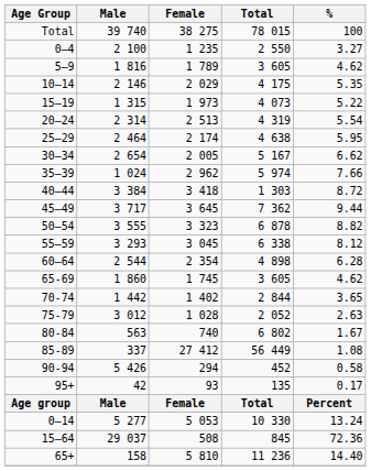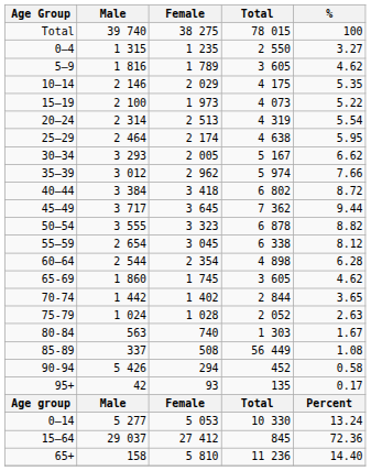 <table class="wikitable">
 <tr>
 <th width="80pt">Age Group</th>
 <th width="80pt">Male</th>
 <th width="80pt">Female</th>
 <th width="80pt">Total</th>
 <th width="80pt">%</th>
 </tr>
 <tr>
 <td align="right">Total</td>
 <td align="right">39 740</td>
 <td align="right">38 275</td>
 <td align="right">78 015</td>
 <td align="right">100</td>
 </tr>
 <tr>
 <td align="right">0–4</td>
-<td align="right">2 100</td>
+<td align="right">1 315</td>
 <td align="right">1 235</td>
 <td align="right">2 550</td>
 <td align="right">3.27</td>
 </tr>
 <tr>
 <td align="right">5–9</td>
 <td align="right">1 816</td>
 <td align="right">1 789</td>
 <td align="right">3 605</td>
 <td align="right">4.62</td>
 </tr>
 <tr>
 <td align="right">10–14</td>
 <td align="right">2 146</td>
 <td align="right">2 029</td>
 <td align="right">4 175</td>
 <td align="right">5.35</td>
 </tr>
 <tr>
 <td align="right">15–19</td>
-<td align="right">1 315</td>
+<td align="right">2 100</td>
 <td align="right">1 973</td>
 <td align="right">4 073</td>
 <td align="right">5.22</td>
 </tr>
 <tr>
 <td align="right">20–24</td>
 <td align="right">2 314</td>
 <td align="right">2 513</td>
 <td align="right">4 319</td>
 <td align="right">5.54</td>
 </tr>
 <tr>
 <td align="right">25–29</td>
 <td align="right">2 464</td>
 <td align="right">2 174</td>
 <td align="right">4 638</td>
 <td align="right">5.95</td>
 </tr>
 <tr>
 <td align="right">30–34</td>
-<td align="right">2 654</td>
+<td align="right">3 293</td>
 <td align="right">2 005</td>
 <td align="right">5 167</td>
 <td align="right">6.62</td>
 </tr>
 <tr>
 <td align="right">35–39</td>
-<td align="right">1 024</td>
+<td align="right">3 012</td>
 <td align="right">2 962</td>
 <td align="right">5 974</td>
 <td align="right">7.66</td>
 </tr>
 <tr>
 <td align="right">40–44</td>
 <td align="right">3 384</td>
 <td align="right">3 418</td>
-<td align="right">1 303</td>
+<td align="right">6 802</td>
 <td align="right">8.72</td>
 </tr>
 <tr>
 <td align="right">45–49</td>
 <td align="right">3 717</td>
 <td align="right">3 645</td>
 <td align="right">7 362</td>
 <td align="right">9.44</td>
 </tr>
 <tr>
 <td align="right">50–54</td>
 <td align="right">3 555</td>
 <td align="right">3 323</td>
 <td align="right">6 878</td>
 <td align="right">8.82</td>
 </tr>
 <tr>
 <td align="right">55–59</td>
-<td align="right">3 293</td>
+<td align="right">2 654</td>
 <td align="right">3 045</td>
 <td align="right">6 338</td>
 <td align="right">8.12</td>
 </tr>
 <tr>
 <td align="right">60–64</td>
 <td align="right">2 544</td>
 <td align="right">2 354</td>
 <td align="right">4 898</td>
 <td align="right">6.28</td>
 </tr>
 <tr>
 <td align="right">65-69</td>
 <td align="right">1 860</td>
 <td align="right">1 745</td>
 <td align="right">3 605</td>
 <td align="right">4.62</td>
 </tr>
 <tr>
 <td align="right">70-74</td>
 <td align="right">1 442</td>
 <td align="right">1 402</td>
 <td align="right">2 844</td>
 <td align="right">3.65</td>
 </tr>
 <tr>
 <td align="right">75-79</td>
-<td align="right">3 012</td>
+<td align="right">1 024</td>
 <td align="right">1 028</td>
 <td align="right">2 052</td>
 <td align="right">2.63</td>
 </tr>
 <tr>
 <td align="right">80-84</td>
 <td align="right">563</td>
 <td align="right">740</td>
-<td align="right">6 802</td>
+<td align="right">1 303</td>
 <td align="right">1.67</td>
 </tr>
 <tr>
 <td align="right">85-89</td>
 <td align="right">337</td>
-<td align="right">27 412</td>
+<td align="right">508</td>
 <td align="right">56 449</td>
 <td align="right">1.08</td>
 </tr>
 <tr>
 <td align="right">90-94</td>
 <td align="right">5 426</td>
 <td align="right">294</td>
 <td align="right">452</td>
 <td align="right">0.58</td>
 </tr>
 <tr>
 <td align="right">95+</td>
 <td align="right">42</td>
 <td align="right">93</td>
 <td align="right">135</td>
 <td align="right">0.17</td>
 </tr>
 <tr>
 <th width="50">Age group</th>
 <th width="80pt">Male</th>
 <th width="80">Female</th>
 <th width="80">Total</th>
 <th width="50">Percent</th>
 </tr>
 <tr>
 <td align="right">0–14</td>
 <td align="right">5 277</td>
 <td align="right">5 053</td>
 <td align="right">10 330</td>
 <td align="right">13.24</td>
 </tr>
 <tr>
 <td align="right">15–64</td>
 <td align="right">29 037</td>
-<td align="right">508</td>
+<td align="right">27 412</td>
 <td align="right">845</td>
 <td align="right">72.36</td>
 </tr>
 <tr>
 <td align="right">65+</td>
 <td align="right">158</td>
 <td align="right">5 810</td>
 <td align="right">11 236</td>
 <td align="right">14.40</td>
 </tr>
 <tr>
 </tr>
 </table>
